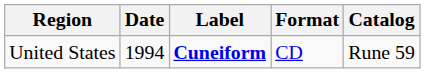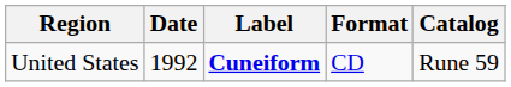 <table class="wikitable">
 <tr>
 <th>Region</th>
 <th>Date</th>
 <th>Label</th>
 <th>Format</th>
 <th>Catalog</th>
 </tr>
 <tr>
 <td>United States</td>
-<td>1994</td>
+<td>1992</td>
 <td><strong><a href='#'>Cuneiform</a></strong></td>
 <td><a href='#'>CD</a></td>
 <td>Rune 59</td>
 </tr>
 </table>
